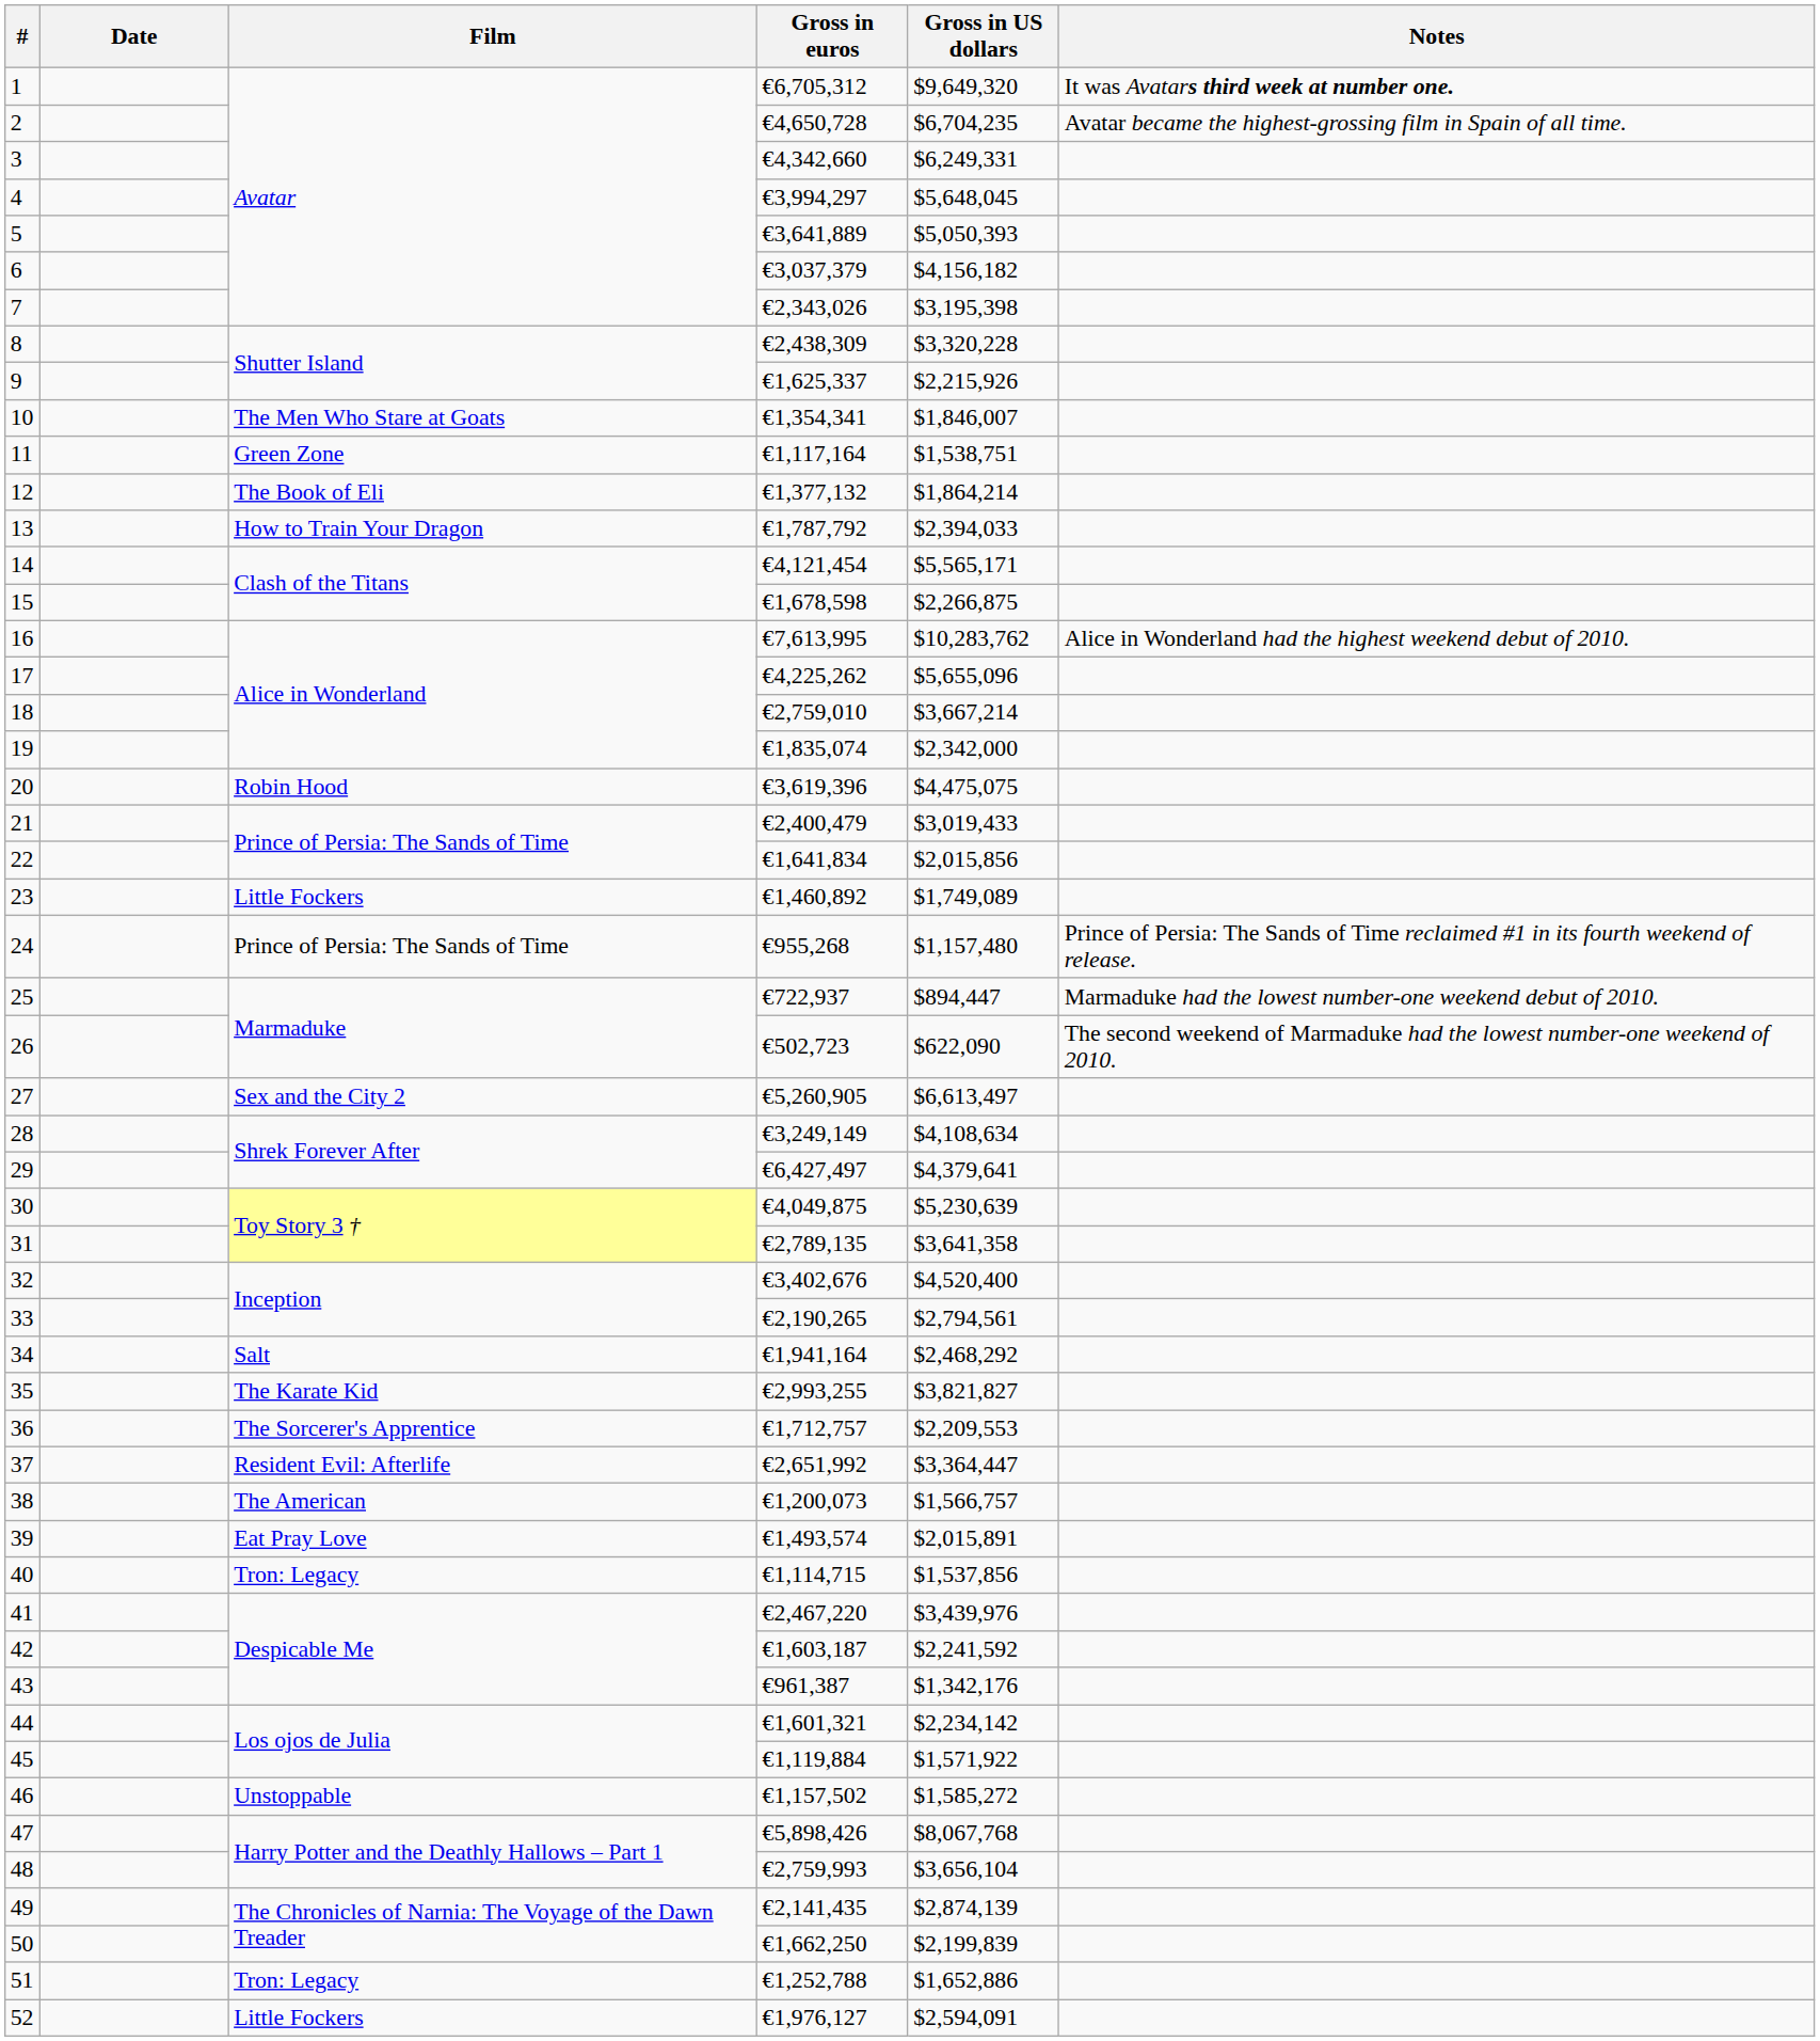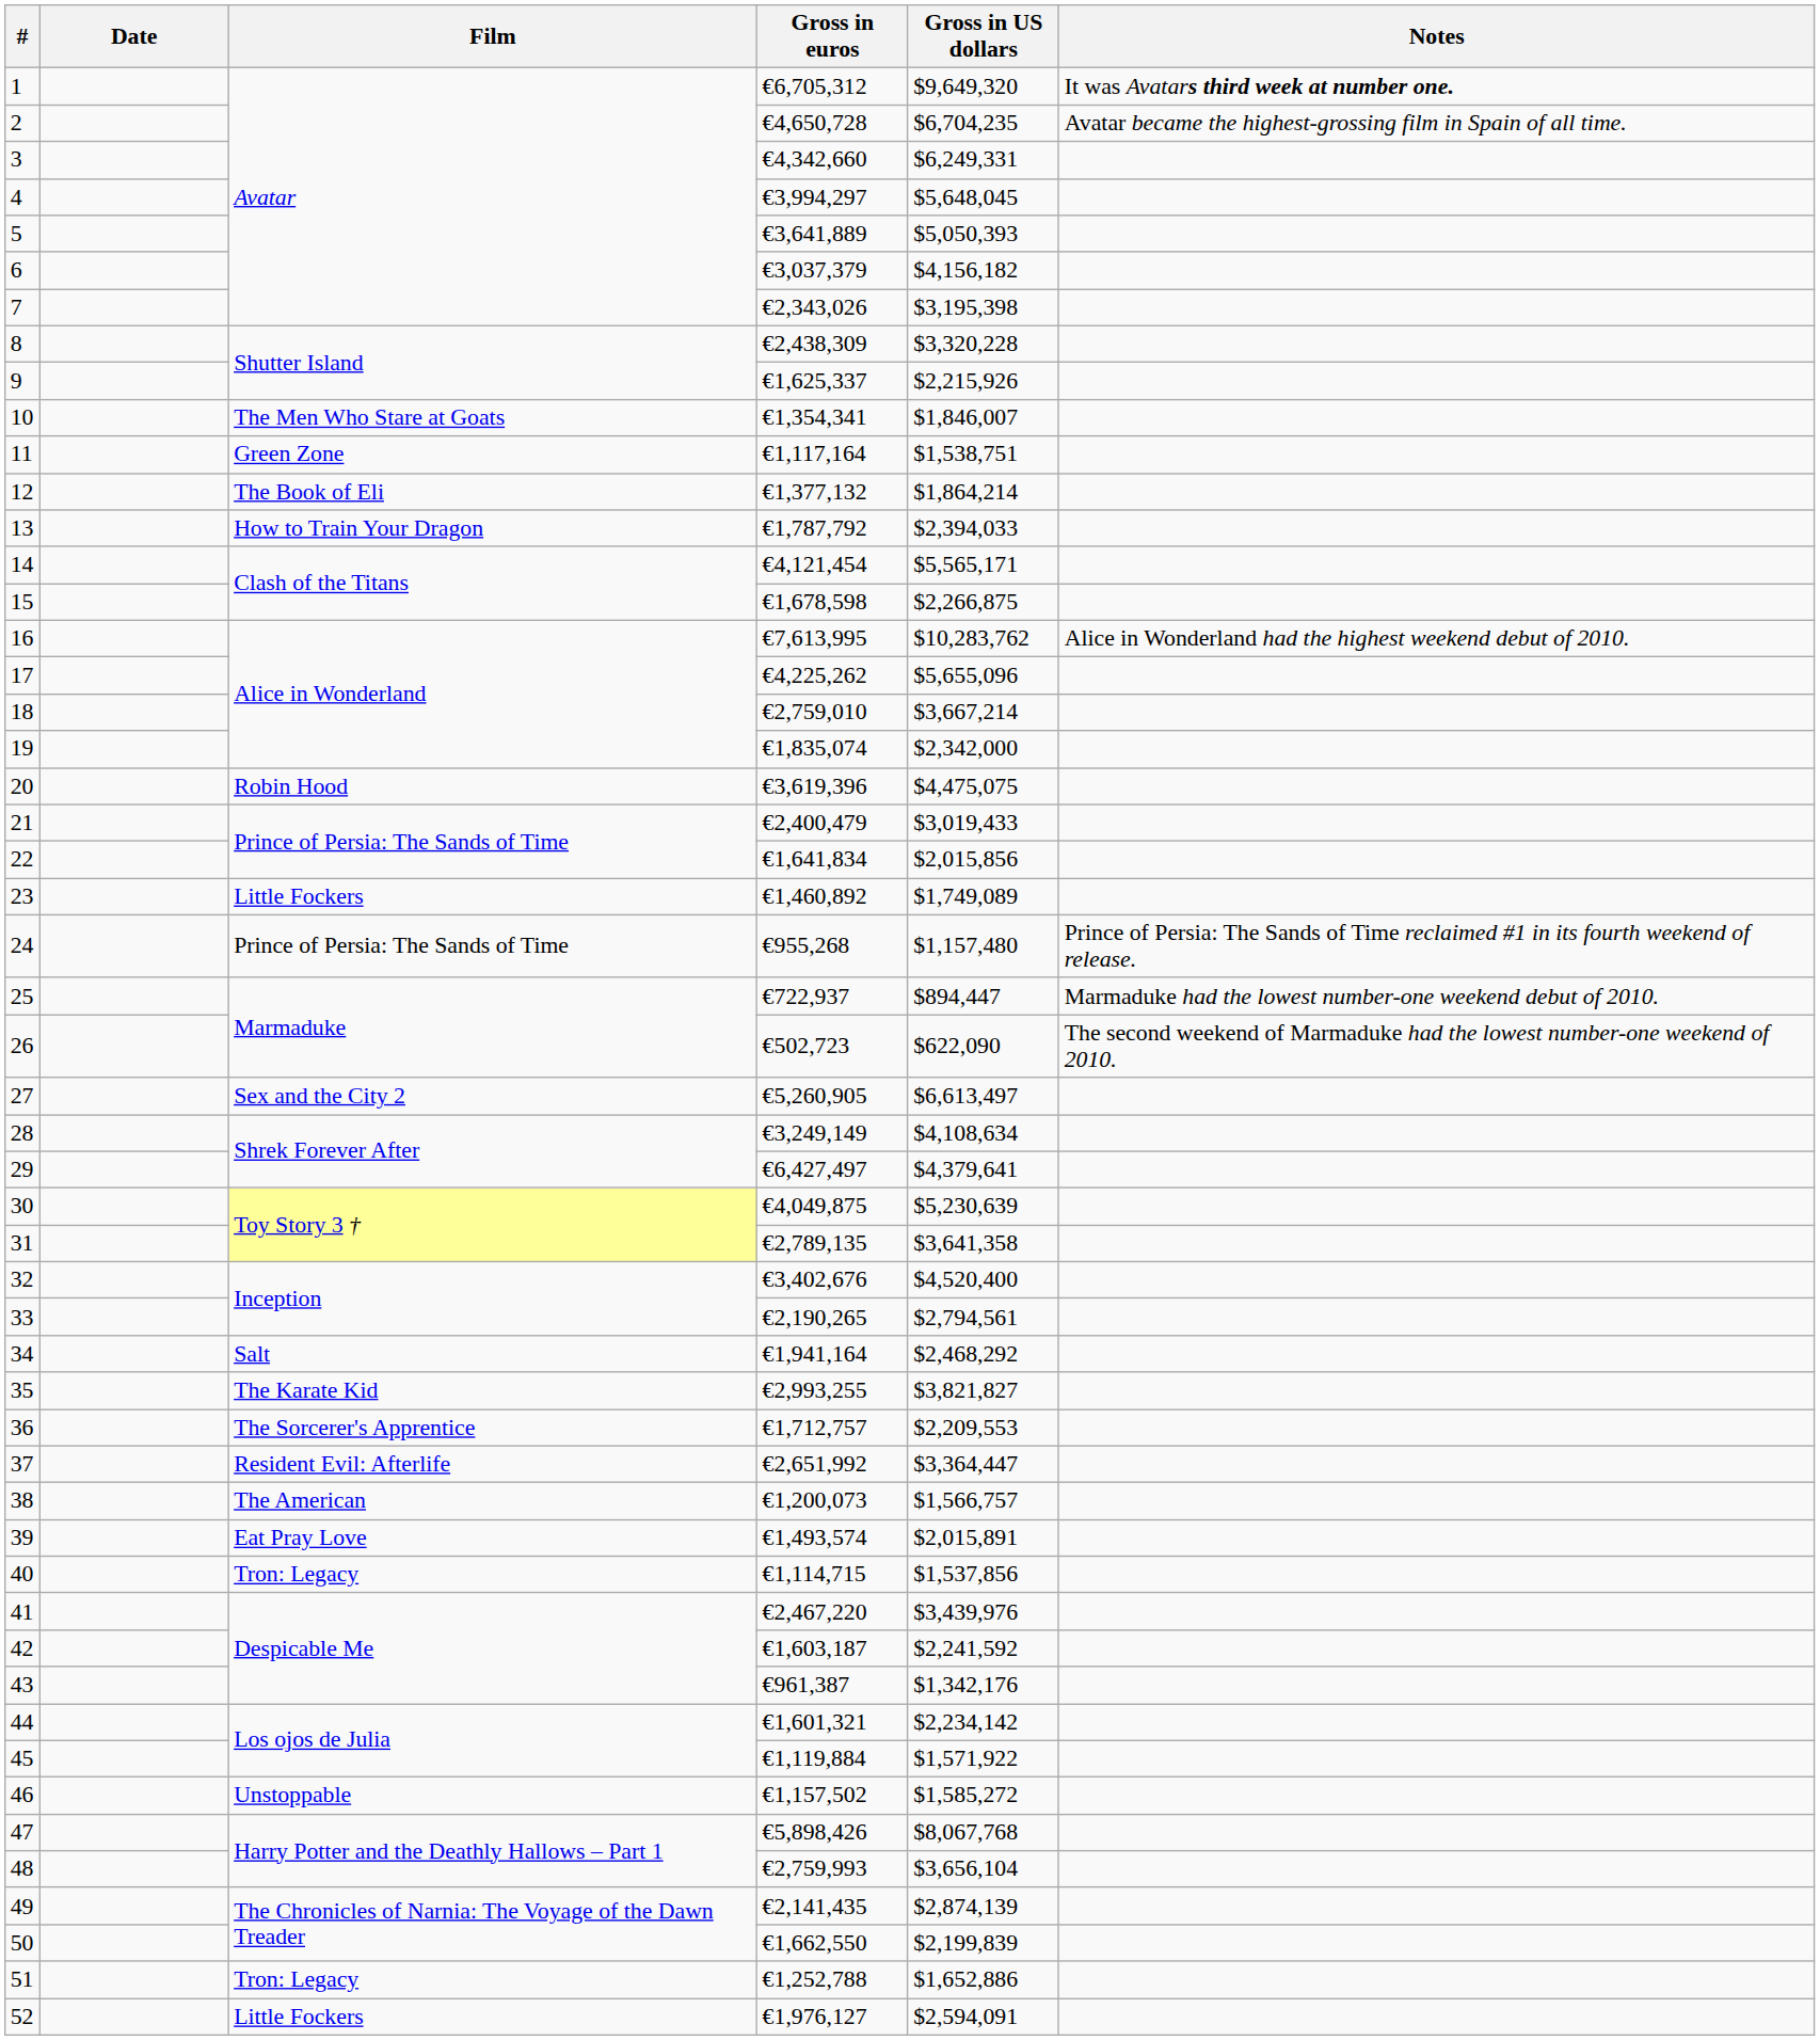 <table class="wikitable sortable">
 <tr>
 <th width="1%">#</th>
 <th width="10%">Date</th>
 <th width="28%">Film</th>
 <th width="8%">Gross in euros</th>
 <th width="8%">Gross in US dollars</th>
 <th width="40%">Notes</th>
 </tr>
 <tr>
 <td>1</td>
 <td></td>
 <td rowspan="7"><em><a href='#'>Avatar</a></em></td>
 <td>€6,705,312</td>
 <td>$9,649,320</td>
 <td>It was <em>Avatar<strong>s third week at number one.</td>
 </tr>
 <tr>
 <td>2</td>
 <td></td>
 <td>€4,650,728</td>
 <td>$6,704,235</td>
 <td></em>Avatar<em> became the highest-grossing film in Spain of all time.</td>
 </tr>
 <tr>
 <td>3</td>
 <td></td>
 <td>€4,342,660</td>
 <td>$6,249,331</td>
 <td></td>
 </tr>
 <tr>
 <td>4</td>
 <td></td>
 <td>€3,994,297</td>
 <td>$5,648,045</td>
 <td></td>
 </tr>
 <tr>
 <td>5</td>
 <td></td>
 <td>€3,641,889</td>
 <td>$5,050,393</td>
 <td></td>
 </tr>
 <tr>
 <td>6</td>
 <td></td>
 <td>€3,037,379</td>
 <td>$4,156,182</td>
 <td></td>
 </tr>
 <tr>
 <td>7</td>
 <td></td>
 <td>€2,343,026</td>
 <td>$3,195,398</td>
 <td></td>
 </tr>
 <tr>
 <td>8</td>
 <td></td>
 <td rowspan="2"></em><a href='#'>Shutter Island</a><em></td>
 <td>€2,438,309</td>
 <td>$3,320,228</td>
 <td></td>
 </tr>
 <tr>
 <td>9</td>
 <td></td>
 <td>€1,625,337</td>
 <td>$2,215,926</td>
 <td></td>
 </tr>
 <tr>
 <td>10</td>
 <td></td>
 <td></em><a href='#'>The Men Who Stare at Goats</a><em></td>
 <td>€1,354,341</td>
 <td>$1,846,007</td>
 <td></td>
 </tr>
 <tr>
 <td>11</td>
 <td></td>
 <td></em><a href='#'>Green Zone</a><em></td>
 <td>€1,117,164</td>
 <td>$1,538,751</td>
 <td></td>
 </tr>
 <tr>
 <td>12</td>
 <td></td>
 <td></em><a href='#'>The Book of Eli</a><em></td>
 <td>€1,377,132</td>
 <td>$1,864,214</td>
 <td></td>
 </tr>
 <tr>
 <td>13</td>
 <td></td>
 <td></em><a href='#'>How to Train Your Dragon</a><em></td>
 <td>€1,787,792</td>
 <td>$2,394,033</td>
 <td></td>
 </tr>
 <tr>
 <td>14</td>
 <td></td>
 <td rowspan="2"></em><a href='#'>Clash of the Titans</a><em></td>
 <td>€4,121,454</td>
 <td>$5,565,171</td>
 <td></td>
 </tr>
 <tr>
 <td>15</td>
 <td></td>
 <td>€1,678,598</td>
 <td>$2,266,875</td>
 <td></td>
 </tr>
 <tr>
 <td>16</td>
 <td></td>
 <td rowspan="4"></em><a href='#'>Alice in Wonderland</a><em></td>
 <td>€7,613,995</td>
 <td>$10,283,762</td>
 <td></em>Alice in Wonderland<em> had the highest weekend debut of 2010.</td>
 </tr>
 <tr>
 <td>17</td>
 <td></td>
 <td>€4,225,262</td>
 <td>$5,655,096</td>
 <td></td>
 </tr>
 <tr>
 <td>18</td>
 <td></td>
 <td>€2,759,010</td>
 <td>$3,667,214</td>
 <td></td>
 </tr>
 <tr>
 <td>19</td>
 <td></td>
 <td>€1,835,074</td>
 <td>$2,342,000</td>
 <td></td>
 </tr>
 <tr>
 <td>20</td>
 <td></td>
 <td></em><a href='#'>Robin Hood</a><em></td>
 <td>€3,619,396</td>
 <td>$4,475,075</td>
 <td></td>
 </tr>
 <tr>
 <td>21</td>
 <td></td>
 <td rowspan="2"></em><a href='#'>Prince of Persia: The Sands of Time</a><em></td>
 <td>€2,400,479</td>
 <td>$3,019,433</td>
 <td></td>
 </tr>
 <tr>
 <td>22</td>
 <td></td>
 <td>€1,641,834</td>
 <td>$2,015,856</td>
 <td></td>
 </tr>
 <tr>
 <td>23</td>
 <td></td>
 <td></em><a href='#'>Little Fockers</a><em></td>
 <td>€1,460,892</td>
 <td>$1,749,089</td>
 <td></td>
 </tr>
 <tr>
 <td>24</td>
 <td></td>
 <td></em>Prince of Persia: The Sands of Time<em></td>
 <td>€955,268</td>
 <td>$1,157,480</td>
 <td></em>Prince of Persia: The Sands of Time<em> reclaimed #1 in its fourth weekend of release.</td>
 </tr>
 <tr>
 <td>25</td>
 <td></td>
 <td rowspan="2"><a href='#'>Marmaduke</a></td>
 <td>€722,937</td>
 <td>$894,447</td>
 <td></em>Marmaduke<em> had the lowest number-one weekend debut of 2010.</td>
 </tr>
 <tr>
 <td>26</td>
 <td></td>
 <td>€502,723</td>
 <td>$622,090</td>
 <td>The second weekend of </em>Marmaduke<em> had the lowest number-one weekend of 2010.</td>
 </tr>
 <tr>
 <td>27</td>
 <td></td>
 <td></em><a href='#'>Sex and the City 2</a><em></td>
 <td>€5,260,905</td>
 <td>$6,613,497</td>
 <td></td>
 </tr>
 <tr>
 <td>28</td>
 <td></td>
 <td rowspan="2"></em><a href='#'>Shrek Forever After</a><em></td>
 <td>€3,249,149</td>
 <td>$4,108,634</td>
 <td></td>
 </tr>
 <tr>
 <td>29</td>
 <td></td>
 <td>€6,427,497</td>
 <td>$4,379,641</td>
 <td></td>
 </tr>
 <tr>
 <td>30</td>
 <td></td>
 <td rowspan="2" style="background-color:#FFFF99"></em><a href='#'>Toy Story 3</a><em> †</td>
 <td>€4,049,875</td>
 <td>$5,230,639</td>
 <td></td>
 </tr>
 <tr>
 <td>31</td>
 <td></td>
 <td>€2,789,135</td>
 <td>$3,641,358</td>
 <td></td>
 </tr>
 <tr>
 <td>32</td>
 <td></td>
 <td rowspan="2"></em><a href='#'>Inception</a><em></td>
 <td>€3,402,676</td>
 <td>$4,520,400</td>
 <td></td>
 </tr>
 <tr>
 <td>33</td>
 <td></td>
 <td>€2,190,265</td>
 <td>$2,794,561</td>
 <td></td>
 </tr>
 <tr>
 <td>34</td>
 <td></td>
 <td></em><a href='#'>Salt</a><em></td>
 <td>€1,941,164</td>
 <td>$2,468,292</td>
 <td></td>
 </tr>
 <tr>
 <td>35</td>
 <td></td>
 <td></em><a href='#'>The Karate Kid</a><em></td>
 <td>€2,993,255</td>
 <td>$3,821,827</td>
 <td></td>
 </tr>
 <tr>
 <td>36</td>
 <td></td>
 <td></em><a href='#'>The Sorcerer's Apprentice</a><em></td>
 <td>€1,712,757</td>
 <td>$2,209,553</td>
 <td></td>
 </tr>
 <tr>
 <td>37</td>
 <td></td>
 <td></em><a href='#'>Resident Evil: Afterlife</a><em></td>
 <td>€2,651,992</td>
 <td>$3,364,447</td>
 <td></td>
 </tr>
 <tr>
 <td>38</td>
 <td></td>
 <td></em><a href='#'>The American</a><em></td>
 <td>€1,200,073</td>
 <td>$1,566,757</td>
 <td></td>
 </tr>
 <tr>
 <td>39</td>
 <td></td>
 <td></em><a href='#'>Eat Pray Love</a><em></td>
 <td>€1,493,574</td>
 <td>$2,015,891</td>
 <td></td>
 </tr>
 <tr>
 <td>40</td>
 <td></td>
 <td></em><a href='#'>Tron: Legacy</a><em></td>
 <td>€1,114,715</td>
 <td>$1,537,856</td>
 <td></td>
 </tr>
 <tr>
 <td>41</td>
 <td></td>
 <td rowspan="3"></em><a href='#'>Despicable Me</a><em></td>
 <td>€2,467,220</td>
 <td>$3,439,976</td>
 <td></td>
 </tr>
 <tr>
 <td>42</td>
 <td></td>
 <td>€1,603,187</td>
 <td>$2,241,592</td>
 <td></td>
 </tr>
 <tr>
 <td>43</td>
 <td></td>
 <td>€961,387</td>
 <td>$1,342,176</td>
 <td></td>
 </tr>
 <tr>
 <td>44</td>
 <td></td>
 <td rowspan="2"></em><a href='#'>Los ojos de Julia</a><em></td>
 <td>€1,601,321</td>
 <td>$2,234,142</td>
 <td></td>
 </tr>
 <tr>
 <td>45</td>
 <td></td>
 <td>€1,119,884</td>
 <td>$1,571,922</td>
 <td></td>
 </tr>
 <tr>
 <td>46</td>
 <td></td>
 <td></em><a href='#'>Unstoppable</a><em></td>
 <td>€1,157,502</td>
 <td>$1,585,272</td>
 <td></td>
 </tr>
 <tr>
 <td>47</td>
 <td></td>
 <td rowspan="2"></em><a href='#'>Harry Potter and the Deathly Hallows – Part 1</a><em></td>
 <td>€5,898,426</td>
 <td>$8,067,768</td>
 <td></td>
 </tr>
 <tr>
 <td>48</td>
 <td></td>
 <td>€2,759,993</td>
 <td>$3,656,104</td>
 <td></td>
 </tr>
 <tr>
 <td>49</td>
 <td></td>
 <td rowspan="2"></em><a href='#'>The Chronicles of Narnia: The Voyage of the Dawn Treader</a><em></td>
 <td>€2,141,435</td>
 <td>$2,874,139</td>
 <td></td>
 </tr>
 <tr>
 <td>50</td>
 <td></td>
-<td>€1,662,250</td>
+<td>€1,662,550</td>
 <td>$2,199,839</td>
 <td></td>
 </tr>
 <tr>
 <td>51</td>
 <td></td>
 <td></em><a href='#'>Tron: Legacy</a><em></td>
 <td>€1,252,788</td>
 <td>$1,652,886</td>
 <td></td>
 </tr>
 <tr>
 <td>52</td>
 <td></td>
 <td></em><a href='#'>Little Fockers</a><em></td>
 <td>€1,976,127</td>
 <td>$2,594,091</td>
 <td></td>
 </tr>
 </table>
